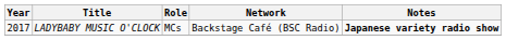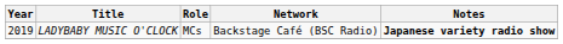 <table class="wikitable sortable">
 <tr>
 <th>Year</th>
 <th>Title</th>
 <th>Role</th>
 <th>Network</th>
 <th class="unsortable">Notes</th>
 </tr>
 <tr>
-<td>2017</td>
+<td>2019</td>
 <td><em>LADYBABY MUSIC O'CLOCK</em></td>
 <td>MCs</td>
 <td>Backstage Café (BSC Radio)</td>
 <td><strong>Japanese variety radio show</strong></td>
 </tr>
 <tr>
 </tr>
 </table>
